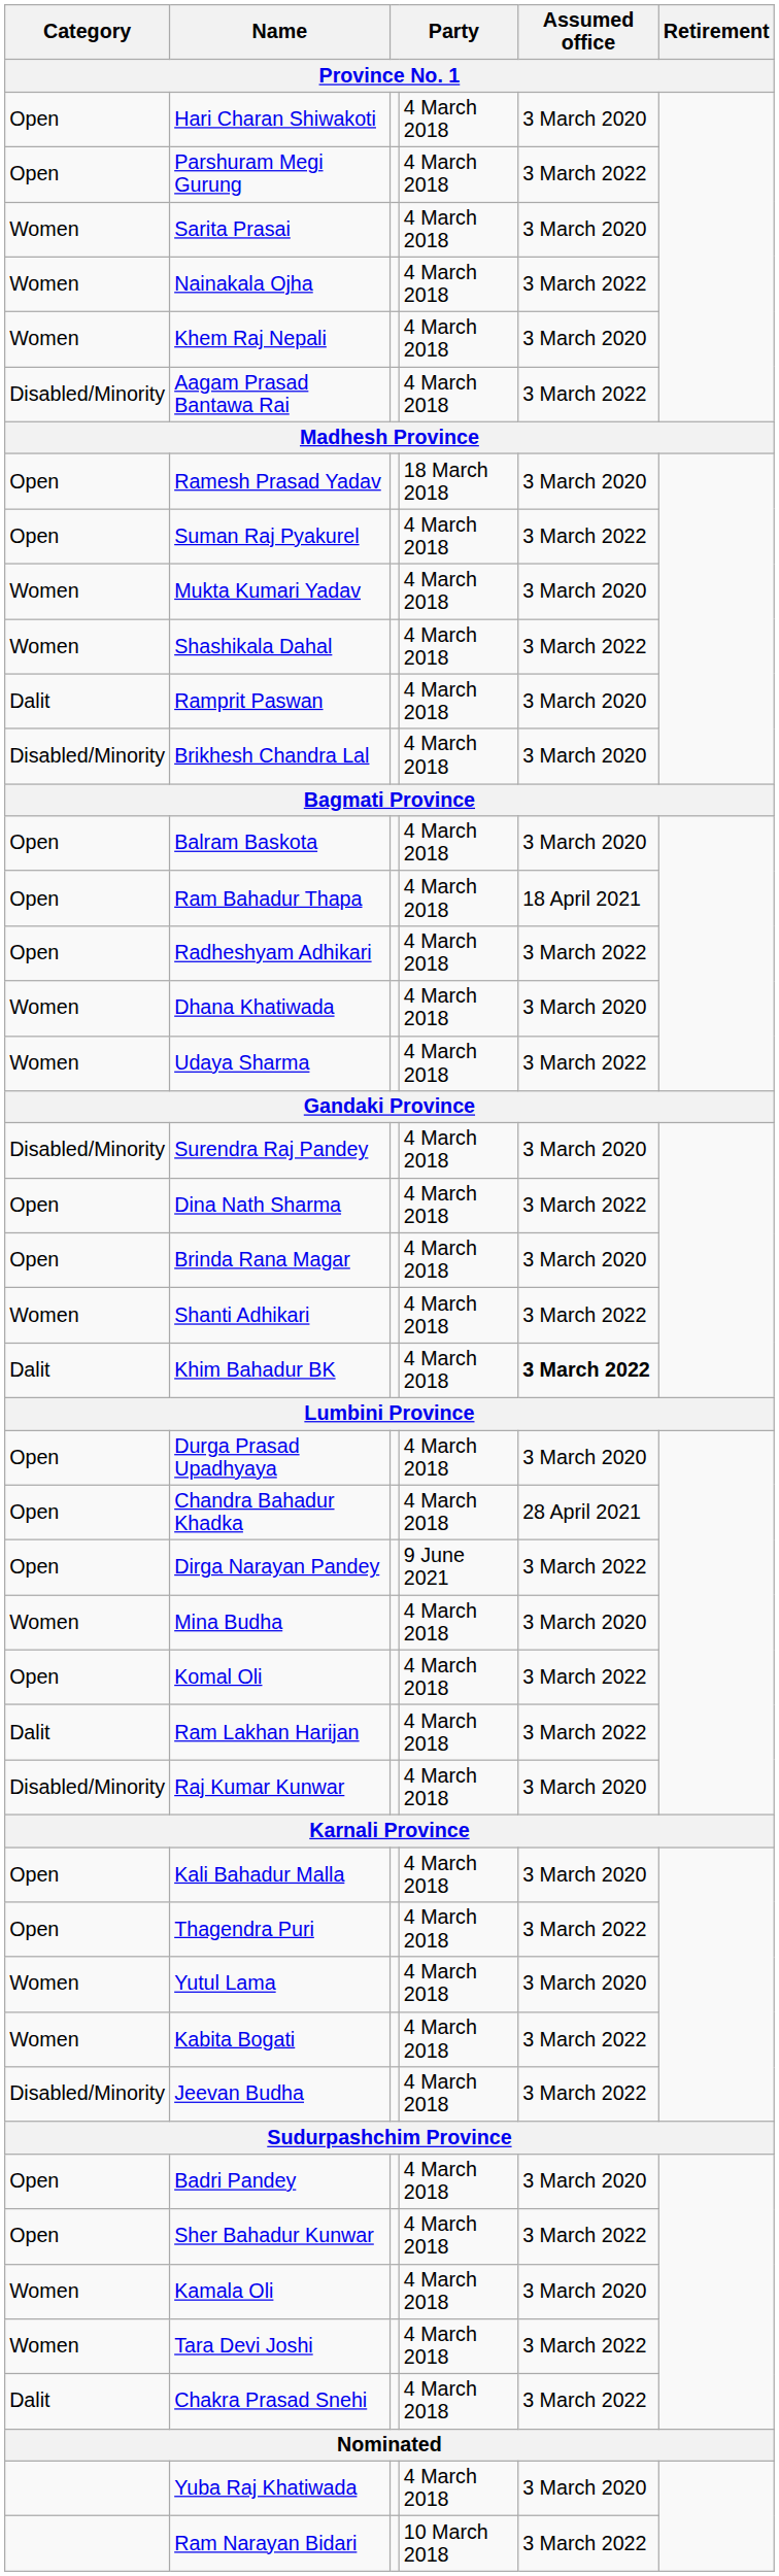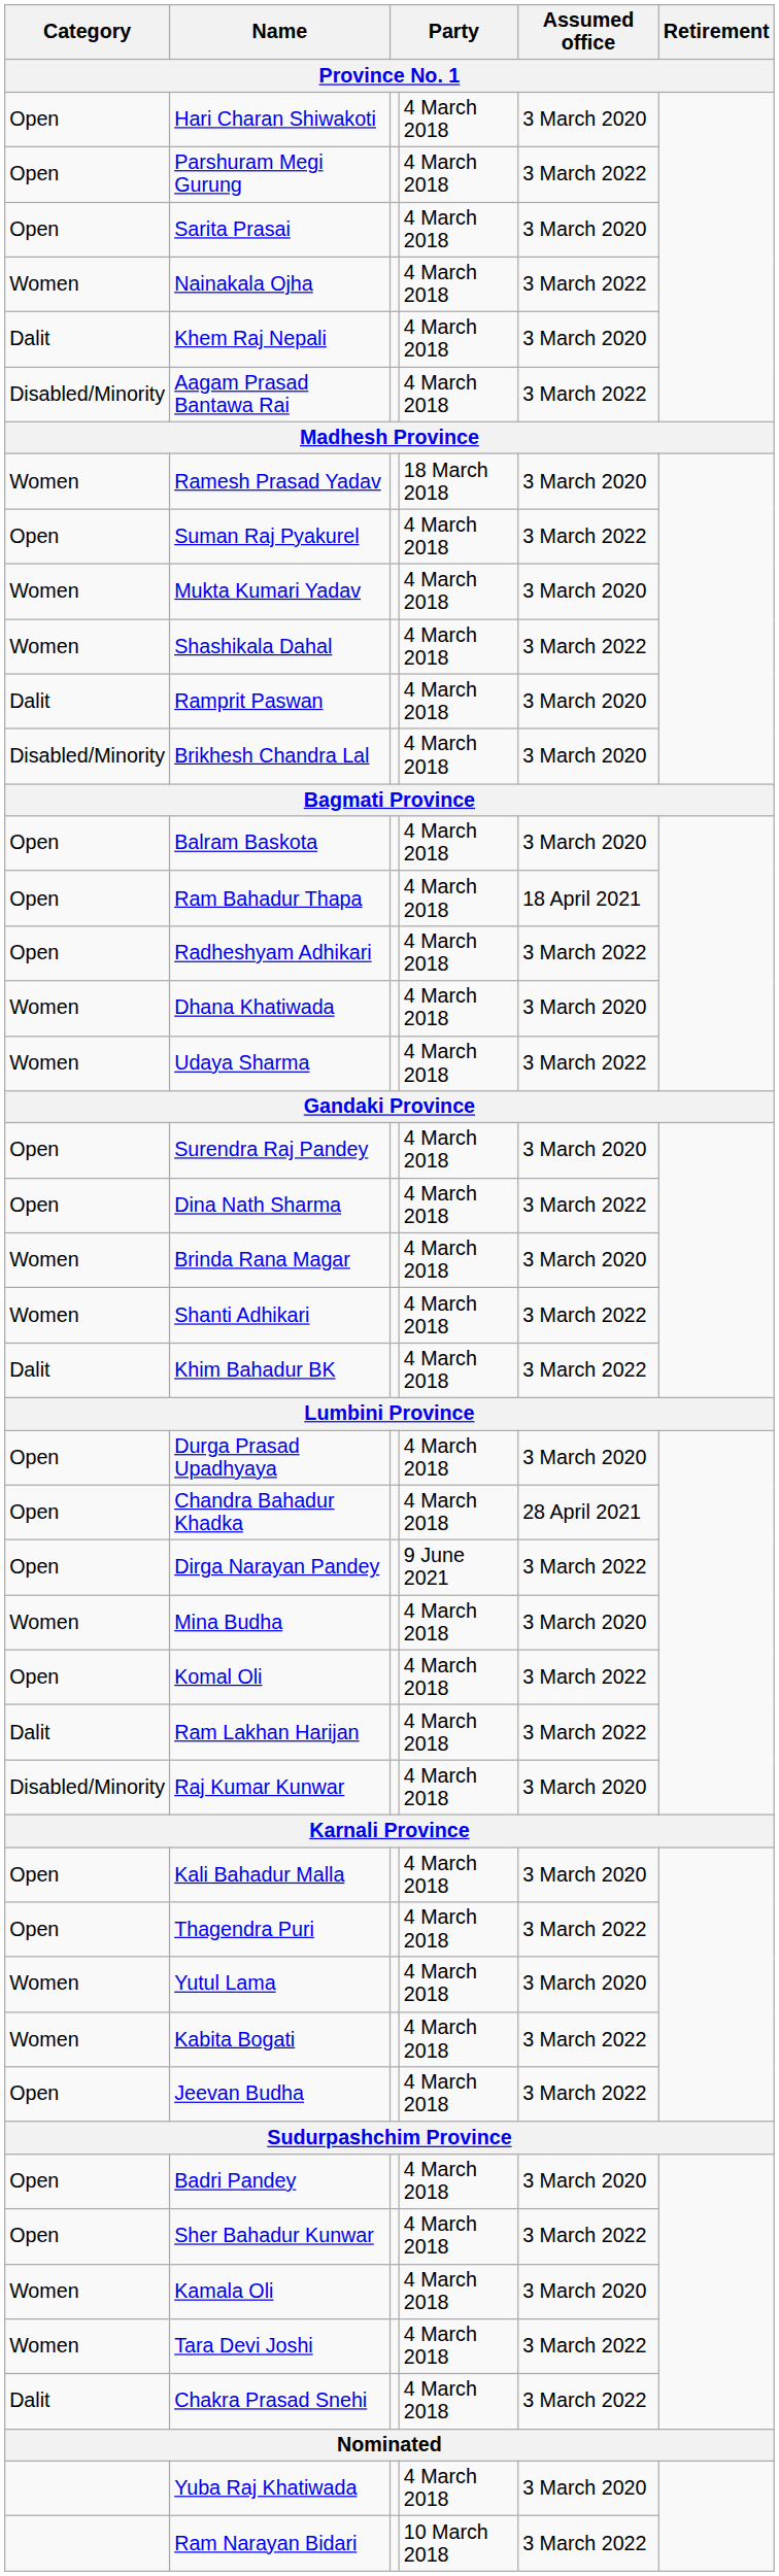 <table class="wikitable sortable">
 <tr>
 <th>Category</th>
 <th>Name</th>
 <th colspan="2">Party</th>
 <th>Assumed office</th>
 <th>Retirement</th>
 </tr>
 <tr>
 <th colspan="6"><a href='#'>Province No. 1</a></th>
 </tr>
 <tr>
 <td>Open</td>
 <td><a href='#'>Hari Charan Shiwakoti</a></td>
 <td></td>
 <td>4 March 2018</td>
 <td>3 March 2020</td>
 </tr>
 <tr>
 <td>Open</td>
 <td><a href='#'>Parshuram Megi Gurung</a></td>
 <td></td>
 <td>4 March 2018</td>
 <td>3 March 2022</td>
 </tr>
 <tr>
-<td>Women</td>
+<td>Open</td>
 <td><a href='#'>Sarita Prasai</a></td>
 <td></td>
 <td>4 March 2018</td>
 <td>3 March 2020</td>
 </tr>
 <tr>
 <td>Women</td>
 <td><a href='#'>Nainakala Ojha</a></td>
 <td></td>
 <td>4 March 2018</td>
 <td>3 March 2022</td>
 </tr>
 <tr>
-<td>Women</td>
+<td>Dalit</td>
 <td><a href='#'>Khem Raj Nepali</a></td>
 <td></td>
 <td>4 March 2018</td>
 <td>3 March 2020</td>
 </tr>
 <tr>
 <td>Disabled/Minority</td>
 <td><a href='#'>Aagam Prasad Bantawa Rai</a></td>
 <td></td>
 <td>4 March 2018</td>
 <td>3 March 2022</td>
 </tr>
 <tr>
 <th colspan="6"><a href='#'>Madhesh Province</a></th>
 </tr>
 <tr>
-<td>Open</td>
+<td>Women</td>
 <td><a href='#'>Ramesh Prasad Yadav</a></td>
 <td></td>
 <td>18 March 2018</td>
 <td>3 March 2020</td>
 </tr>
 <tr>
 <td>Open</td>
 <td><a href='#'>Suman Raj Pyakurel</a></td>
 <td></td>
 <td>4 March 2018</td>
 <td>3 March 2022</td>
 </tr>
 <tr>
 <td>Women</td>
 <td><a href='#'>Mukta Kumari Yadav</a></td>
 <td></td>
 <td>4 March 2018</td>
 <td>3 March 2020</td>
 </tr>
 <tr>
 <td>Women</td>
 <td><a href='#'>Shashikala Dahal</a></td>
 <td></td>
 <td>4 March 2018</td>
 <td>3 March 2022</td>
 </tr>
 <tr>
 <td>Dalit</td>
 <td><a href='#'>Ramprit Paswan</a></td>
 <td></td>
 <td>4 March 2018</td>
 <td>3 March 2020</td>
 </tr>
 <tr>
 <td>Disabled/Minority</td>
 <td><a href='#'>Brikhesh Chandra Lal</a></td>
 <td></td>
 <td>4 March 2018</td>
 <td>3 March 2020</td>
 </tr>
 <tr>
 <th colspan="6"><a href='#'>Bagmati Province</a></th>
 </tr>
 <tr>
 <td>Open</td>
 <td><a href='#'>Balram Baskota</a></td>
 <td></td>
 <td>4 March 2018</td>
 <td>3 March 2020</td>
 </tr>
 <tr>
 <td>Open</td>
 <td><a href='#'>Ram Bahadur Thapa</a></td>
 <td></td>
 <td>4 March 2018</td>
 <td>18 April 2021</td>
 </tr>
 <tr>
 <td>Open</td>
 <td><a href='#'>Radheshyam Adhikari</a></td>
 <td></td>
 <td>4 March 2018</td>
 <td>3 March 2022</td>
 </tr>
 <tr>
 <td>Women</td>
 <td><a href='#'>Dhana Khatiwada</a></td>
 <td></td>
 <td>4 March 2018</td>
 <td>3 March 2020</td>
 </tr>
 <tr>
 <td>Women</td>
 <td><a href='#'>Udaya Sharma</a></td>
 <td></td>
 <td>4 March 2018</td>
 <td>3 March 2022</td>
 </tr>
 <tr>
 <th colspan="6"><a href='#'>Gandaki Province</a></th>
 </tr>
 <tr>
-<td>Disabled/Minority</td>
+<td>Open</td>
 <td><a href='#'>Surendra Raj Pandey</a></td>
 <td></td>
 <td>4 March 2018</td>
 <td>3 March 2020</td>
 </tr>
 <tr>
 <td>Open</td>
 <td><a href='#'>Dina Nath Sharma</a></td>
 <td></td>
 <td>4 March 2018</td>
 <td>3 March 2022</td>
 </tr>
 <tr>
-<td>Open</td>
+<td>Women</td>
 <td><a href='#'>Brinda Rana Magar</a></td>
 <td></td>
 <td>4 March 2018</td>
 <td>3 March 2020</td>
 </tr>
 <tr>
 <td>Women</td>
 <td><a href='#'>Shanti Adhikari</a></td>
 <td></td>
 <td>4 March 2018</td>
 <td>3 March 2022</td>
 </tr>
 <tr>
 <td>Dalit</td>
 <td><a href='#'>Khim Bahadur BK</a></td>
 <td></td>
 <td>4 March 2018</td>
-<td><strong>3 March 2022</strong></td>
+<td>3 March 2022</td>
 </tr>
 <tr>
 <th colspan="6"><a href='#'>Lumbini Province</a></th>
 </tr>
 <tr>
 <td>Open</td>
 <td><a href='#'>Durga Prasad Upadhyaya</a></td>
 <td></td>
 <td>4 March 2018</td>
 <td>3 March 2020</td>
 </tr>
 <tr>
 <td>Open</td>
 <td><a href='#'>Chandra Bahadur Khadka</a></td>
 <td></td>
 <td>4 March 2018</td>
 <td>28 April 2021</td>
 </tr>
 <tr>
 <td>Open</td>
 <td><a href='#'>Dirga Narayan Pandey</a></td>
 <td></td>
 <td>9 June 2021</td>
 <td>3 March 2022</td>
 </tr>
 <tr>
 <td>Women</td>
 <td><a href='#'>Mina Budha</a></td>
 <td></td>
 <td>4 March 2018</td>
 <td>3 March 2020</td>
 </tr>
 <tr>
 <td>Open</td>
 <td><a href='#'>Komal Oli</a></td>
 <td></td>
 <td>4 March 2018</td>
 <td>3 March 2022</td>
 </tr>
 <tr>
 <td>Dalit</td>
 <td><a href='#'>Ram Lakhan Harijan</a></td>
 <td></td>
 <td>4 March 2018</td>
 <td>3 March 2022</td>
 </tr>
 <tr>
 <td>Disabled/Minority</td>
 <td><a href='#'>Raj Kumar Kunwar</a></td>
 <td></td>
 <td>4 March 2018</td>
 <td>3 March 2020</td>
 </tr>
 <tr>
 <th colspan="6"><a href='#'>Karnali Province</a></th>
 </tr>
 <tr>
 <td>Open</td>
 <td><a href='#'>Kali Bahadur Malla</a></td>
 <td></td>
 <td>4 March 2018</td>
 <td>3 March 2020</td>
 </tr>
 <tr>
 <td>Open</td>
 <td><a href='#'>Thagendra Puri</a></td>
 <td></td>
 <td>4 March 2018</td>
 <td>3 March 2022</td>
 </tr>
 <tr>
 <td>Women</td>
 <td><a href='#'>Yutul Lama</a></td>
 <td></td>
 <td>4 March 2018</td>
 <td>3 March 2020</td>
 </tr>
 <tr>
 <td>Women</td>
 <td><a href='#'>Kabita Bogati</a></td>
 <td></td>
 <td>4 March 2018</td>
 <td>3 March 2022</td>
 </tr>
 <tr>
-<td>Disabled/Minority</td>
+<td>Open</td>
 <td><a href='#'>Jeevan Budha</a></td>
 <td></td>
 <td>4 March 2018</td>
 <td>3 March 2022</td>
 </tr>
 <tr>
 <th colspan="6"><a href='#'>Sudurpashchim Province</a></th>
 </tr>
 <tr>
 <td>Open</td>
 <td><a href='#'>Badri Pandey</a></td>
 <td></td>
 <td>4 March 2018</td>
 <td>3 March 2020</td>
 </tr>
 <tr>
 <td>Open</td>
 <td><a href='#'>Sher Bahadur Kunwar</a></td>
 <td></td>
 <td>4 March 2018</td>
 <td>3 March 2022</td>
 </tr>
 <tr>
 <td>Women</td>
 <td><a href='#'>Kamala Oli</a></td>
 <td></td>
 <td>4 March 2018</td>
 <td>3 March 2020</td>
 </tr>
 <tr>
 <td>Women</td>
 <td><a href='#'>Tara Devi Joshi</a></td>
 <td></td>
 <td>4 March 2018</td>
 <td>3 March 2022</td>
 </tr>
 <tr>
 <td>Dalit</td>
 <td><a href='#'>Chakra Prasad Snehi</a></td>
 <td></td>
 <td>4 March 2018</td>
 <td>3 March 2022</td>
 </tr>
 <tr>
 <th colspan="6">Nominated</th>
 </tr>
 <tr>
 <td></td>
 <td><a href='#'>Yuba Raj Khatiwada</a></td>
 <td></td>
 <td>4 March 2018</td>
 <td>3 March 2020</td>
 </tr>
 <tr>
 <td></td>
 <td><a href='#'>Ram Narayan Bidari</a></td>
 <td></td>
 <td>10 March 2018</td>
 <td>3 March 2022</td>
 </tr>
 </table>
